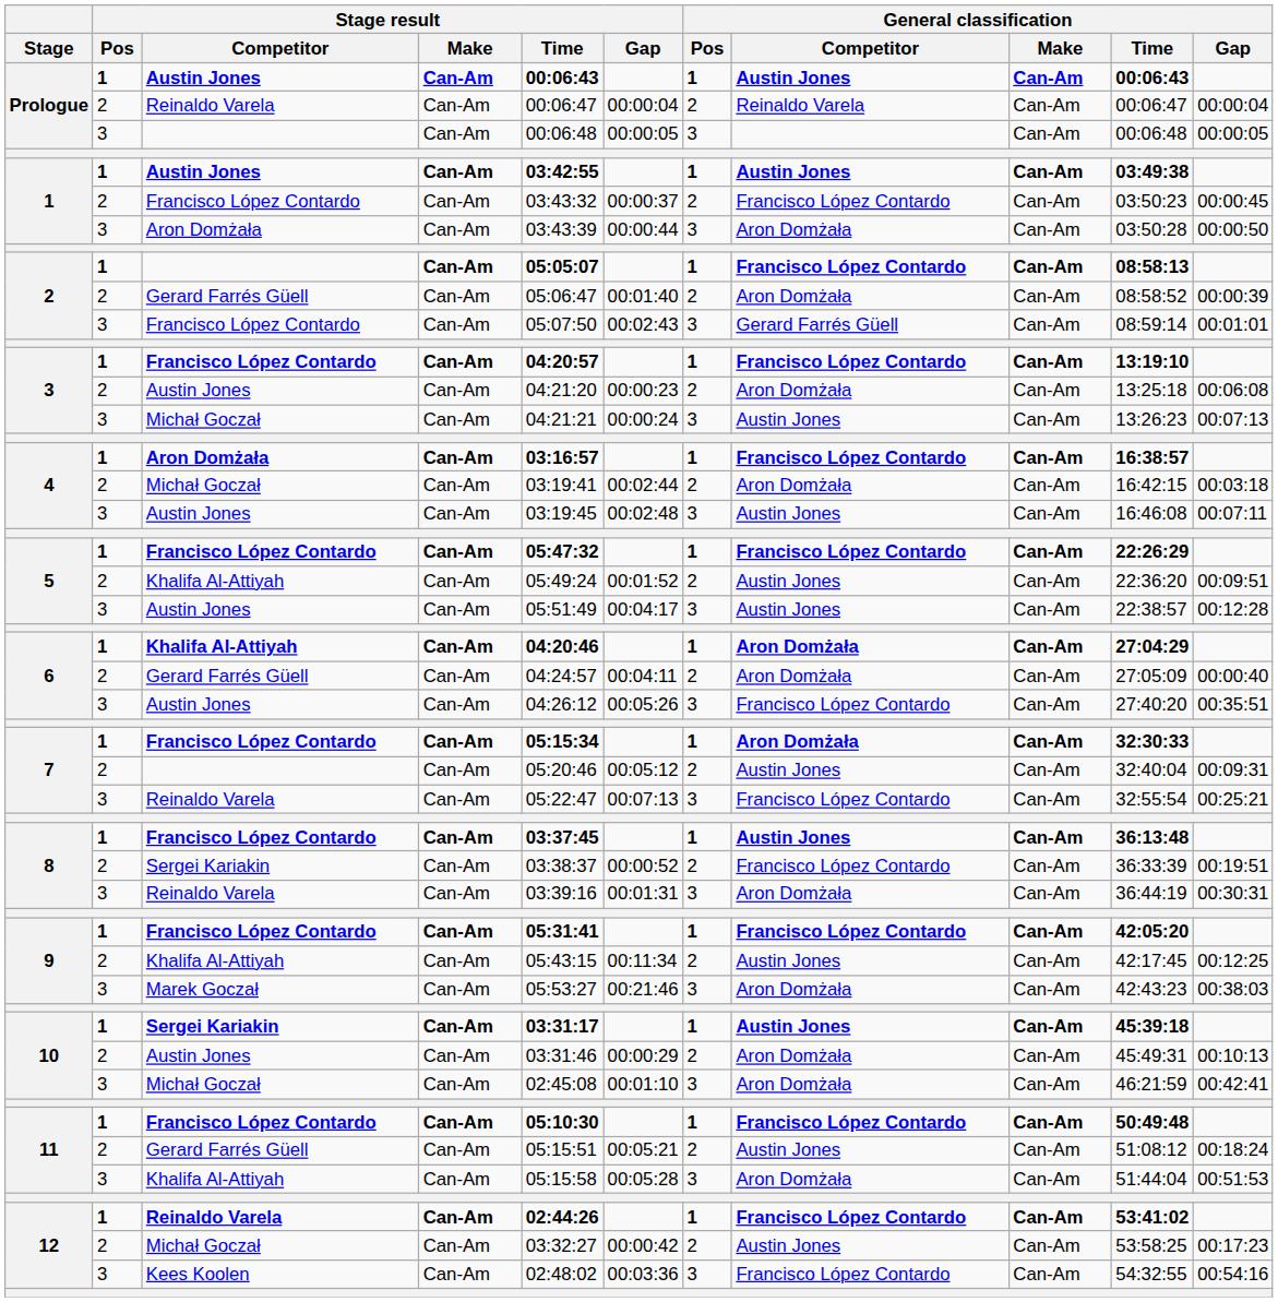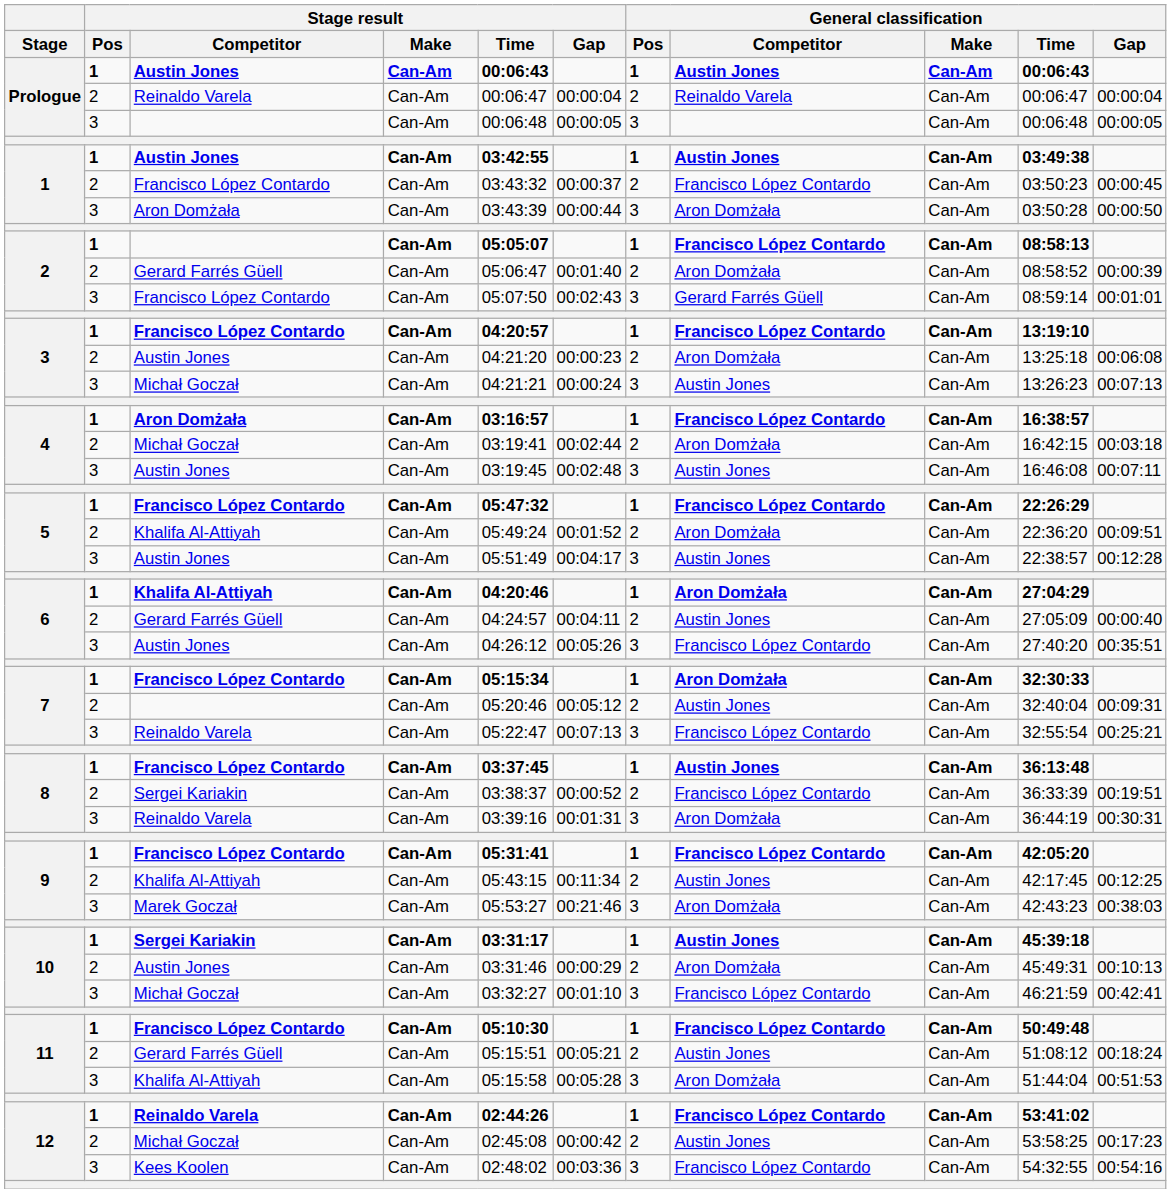 <table class="wikitable" style="font-size:85%;">
 <tr>
 <th></th>
 <th colspan=5>Stage result</th>
 <th colspan=5>General classification</th>
 </tr>
 <tr>
 <th width="40px">Stage</th>
 <th width="30px">Pos</th>
 <th width="200px">Competitor</th>
 <th width="70px">Make</th>
 <th width="40px">Time</th>
 <th width="40px">Gap</th>
 <th width="30px">Pos</th>
 <th width="200px">Competitor</th>
 <th width="70px">Make</th>
 <th width="40px">Time</th>
 <th width="40px">Gap</th>
 </tr>
 <tr>
 <th rowspan=3>Prologue</th>
 <td><strong>1</strong></td>
 <td><strong> <a href='#'>Austin Jones</a></strong></td>
 <td><strong><a href='#'>Can-Am</a></strong></td>
 <td><strong>00:06:43</strong></td>
 <td></td>
 <td><strong>1</strong></td>
 <td><strong> <a href='#'>Austin Jones</a></strong></td>
 <td><strong><a href='#'>Can-Am</a></strong></td>
 <td><strong>00:06:43</strong></td>
 <td></td>
 </tr>
 <tr>
 <td>2</td>
 <td> <a href='#'>Reinaldo Varela</a></td>
 <td>Can-Am</td>
 <td>00:06:47</td>
 <td>00:00:04</td>
 <td>2</td>
 <td> <a href='#'>Reinaldo Varela</a></td>
 <td>Can-Am</td>
 <td>00:06:47</td>
 <td>00:00:04</td>
 </tr>
 <tr>
 <td>3</td>
 <td> </td>
 <td>Can-Am</td>
 <td>00:06:48</td>
 <td>00:00:05</td>
 <td>3</td>
 <td> </td>
 <td>Can-Am</td>
 <td>00:06:48</td>
 <td>00:00:05</td>
 </tr>
 <tr>
 <th colspan=11></th>
 </tr>
 <tr>
 <th rowspan=3>1</th>
 <td><strong>1</strong></td>
 <td><strong> <a href='#'>Austin Jones</a></strong></td>
 <td><strong>Can-Am</strong></td>
 <td><strong>03:42:55</strong></td>
 <td></td>
 <td><strong>1</strong></td>
 <td><strong> <a href='#'>Austin Jones</a></strong></td>
 <td><strong>Can-Am</strong></td>
 <td><strong>03:49:38</strong></td>
 <td></td>
 </tr>
 <tr>
 <td>2</td>
 <td> <a href='#'>Francisco López Contardo</a></td>
 <td>Can-Am</td>
 <td>03:43:32</td>
 <td>00:00:37</td>
 <td>2</td>
 <td> <a href='#'>Francisco López Contardo</a></td>
 <td>Can-Am</td>
 <td>03:50:23</td>
 <td>00:00:45</td>
 </tr>
 <tr>
 <td>3</td>
 <td> <a href='#'>Aron Domżała</a></td>
 <td>Can-Am</td>
 <td>03:43:39</td>
 <td>00:00:44</td>
 <td>3</td>
 <td> <a href='#'>Aron Domżała</a></td>
 <td>Can-Am</td>
 <td>03:50:28</td>
 <td>00:00:50</td>
 </tr>
 <tr>
 <th colspan=11></th>
 </tr>
 <tr>
 <th rowspan=3>2</th>
 <td><strong>1</strong></td>
 <td><strong> </strong></td>
 <td><strong>Can-Am</strong></td>
 <td><strong>05:05:07</strong></td>
 <td></td>
 <td><strong>1</strong></td>
 <td><strong> <a href='#'>Francisco López Contardo</a></strong></td>
 <td><strong>Can-Am</strong></td>
 <td><strong>08:58:13</strong></td>
 <td></td>
 </tr>
 <tr>
 <td>2</td>
 <td> <a href='#'>Gerard Farrés Güell</a></td>
 <td>Can-Am</td>
 <td>05:06:47</td>
 <td>00:01:40</td>
 <td>2</td>
 <td> <a href='#'>Aron Domżała</a></td>
 <td>Can-Am</td>
 <td>08:58:52</td>
 <td>00:00:39</td>
 </tr>
 <tr>
 <td>3</td>
 <td> <a href='#'>Francisco López Contardo</a></td>
 <td>Can-Am</td>
 <td>05:07:50</td>
 <td>00:02:43</td>
 <td>3</td>
 <td> <a href='#'>Gerard Farrés Güell</a></td>
 <td>Can-Am</td>
 <td>08:59:14</td>
 <td>00:01:01</td>
 </tr>
 <tr>
 <th colspan=11></th>
 </tr>
 <tr>
 <th rowspan=3>3</th>
 <td><strong>1</strong></td>
 <td><strong> <a href='#'>Francisco López Contardo</a></strong></td>
 <td><strong>Can-Am</strong></td>
 <td><strong>04:20:57</strong></td>
 <td></td>
 <td><strong>1</strong></td>
 <td><strong> <a href='#'>Francisco López Contardo</a></strong></td>
 <td><strong>Can-Am</strong></td>
 <td><strong>13:19:10</strong></td>
 <td></td>
 </tr>
 <tr>
 <td>2</td>
 <td> <a href='#'>Austin Jones</a></td>
 <td>Can-Am</td>
 <td>04:21:20</td>
 <td>00:00:23</td>
 <td>2</td>
 <td> <a href='#'>Aron Domżała</a></td>
 <td>Can-Am</td>
 <td>13:25:18</td>
 <td>00:06:08</td>
 </tr>
 <tr>
 <td>3</td>
 <td> <a href='#'>Michał Goczał</a></td>
 <td>Can-Am</td>
 <td>04:21:21</td>
 <td>00:00:24</td>
 <td>3</td>
 <td> <a href='#'>Austin Jones</a></td>
 <td>Can-Am</td>
 <td>13:26:23</td>
 <td>00:07:13</td>
 </tr>
 <tr>
 <th colspan=11></th>
 </tr>
 <tr>
 <th rowspan=3>4</th>
 <td><strong>1</strong></td>
 <td><strong> <a href='#'>Aron Domżała</a></strong></td>
 <td><strong>Can-Am</strong></td>
 <td><strong>03:16:57</strong></td>
 <td></td>
 <td><strong>1</strong></td>
 <td><strong> <a href='#'>Francisco López Contardo</a></strong></td>
 <td><strong>Can-Am</strong></td>
 <td><strong>16:38:57</strong></td>
 <td></td>
 </tr>
 <tr>
 <td>2</td>
 <td> <a href='#'>Michał Goczał</a></td>
 <td>Can-Am</td>
 <td>03:19:41</td>
 <td>00:02:44</td>
 <td>2</td>
 <td> <a href='#'>Aron Domżała</a></td>
 <td>Can-Am</td>
 <td>16:42:15</td>
 <td>00:03:18</td>
 </tr>
 <tr>
 <td>3</td>
 <td> <a href='#'>Austin Jones</a></td>
 <td>Can-Am</td>
 <td>03:19:45</td>
 <td>00:02:48</td>
 <td>3</td>
 <td> <a href='#'>Austin Jones</a></td>
 <td>Can-Am</td>
 <td>16:46:08</td>
 <td>00:07:11</td>
 </tr>
 <tr>
 <th colspan=11></th>
 </tr>
 <tr>
 <th rowspan=3>5</th>
 <td><strong>1</strong></td>
 <td><strong> <a href='#'>Francisco López Contardo</a></strong></td>
 <td><strong>Can-Am</strong></td>
 <td><strong>05:47:32</strong></td>
 <td></td>
 <td><strong>1</strong></td>
 <td><strong> <a href='#'>Francisco López Contardo</a></strong></td>
 <td><strong>Can-Am</strong></td>
 <td><strong>22:26:29</strong></td>
 <td></td>
 </tr>
 <tr>
 <td>2</td>
 <td> <a href='#'>Khalifa Al-Attiyah</a></td>
 <td>Can-Am</td>
 <td>05:49:24</td>
 <td>00:01:52</td>
 <td>2</td>
-<td> <a href='#'>Austin Jones</a></td>
+<td> <a href='#'>Aron Domżała</a></td>
 <td>Can-Am</td>
 <td>22:36:20</td>
 <td>00:09:51</td>
 </tr>
 <tr>
 <td>3</td>
 <td> <a href='#'>Austin Jones</a></td>
 <td>Can-Am</td>
 <td>05:51:49</td>
 <td>00:04:17</td>
 <td>3</td>
 <td> <a href='#'>Austin Jones</a></td>
 <td>Can-Am</td>
 <td>22:38:57</td>
 <td>00:12:28</td>
 </tr>
 <tr>
 <th colspan=11></th>
 </tr>
 <tr>
 <th rowspan=3>6</th>
 <td><strong>1</strong></td>
 <td><strong> <a href='#'>Khalifa Al-Attiyah</a></strong></td>
 <td><strong>Can-Am</strong></td>
 <td><strong>04:20:46</strong></td>
 <td></td>
 <td><strong>1</strong></td>
 <td><strong> <a href='#'>Aron Domżała</a></strong></td>
 <td><strong>Can-Am</strong></td>
 <td><strong>27:04:29</strong></td>
 <td></td>
 </tr>
 <tr>
 <td>2</td>
 <td> <a href='#'>Gerard Farrés Güell</a></td>
 <td>Can-Am</td>
 <td>04:24:57</td>
 <td>00:04:11</td>
 <td>2</td>
-<td> <a href='#'>Aron Domżała</a></td>
+<td> <a href='#'>Austin Jones</a></td>
 <td>Can-Am</td>
 <td>27:05:09</td>
 <td>00:00:40</td>
 </tr>
 <tr>
 <td>3</td>
 <td> <a href='#'>Austin Jones</a></td>
 <td>Can-Am</td>
 <td>04:26:12</td>
 <td>00:05:26</td>
 <td>3</td>
 <td> <a href='#'>Francisco López Contardo</a></td>
 <td>Can-Am</td>
 <td>27:40:20</td>
 <td>00:35:51</td>
 </tr>
 <tr>
 <th colspan=11></th>
 </tr>
 <tr>
 <th rowspan=3>7</th>
 <td><strong>1</strong></td>
 <td><strong> <a href='#'>Francisco López Contardo</a></strong></td>
 <td><strong>Can-Am</strong></td>
 <td><strong>05:15:34</strong></td>
 <td></td>
 <td><strong>1</strong></td>
 <td><strong> <a href='#'>Aron Domżała</a></strong></td>
 <td><strong>Can-Am</strong></td>
 <td><strong>32:30:33</strong></td>
 <td></td>
 </tr>
 <tr>
 <td>2</td>
 <td> </td>
 <td>Can-Am</td>
 <td>05:20:46</td>
 <td>00:05:12</td>
 <td>2</td>
 <td> <a href='#'>Austin Jones</a></td>
 <td>Can-Am</td>
 <td>32:40:04</td>
 <td>00:09:31</td>
 </tr>
 <tr>
 <td>3</td>
 <td> <a href='#'>Reinaldo Varela</a></td>
 <td>Can-Am</td>
 <td>05:22:47</td>
 <td>00:07:13</td>
 <td>3</td>
 <td> <a href='#'>Francisco López Contardo</a></td>
 <td>Can-Am</td>
 <td>32:55:54</td>
 <td>00:25:21</td>
 </tr>
 <tr>
 <th colspan=11></th>
 </tr>
 <tr>
 <th rowspan=3>8</th>
 <td><strong>1</strong></td>
 <td><strong> <a href='#'>Francisco López Contardo</a></strong></td>
 <td><strong>Can-Am</strong></td>
 <td><strong>03:37:45</strong></td>
 <td></td>
 <td><strong>1</strong></td>
 <td><strong> <a href='#'>Austin Jones</a></strong></td>
 <td><strong>Can-Am</strong></td>
 <td><strong>36:13:48</strong></td>
 <td></td>
 </tr>
 <tr>
 <td>2</td>
 <td> <a href='#'>Sergei Kariakin</a></td>
 <td>Can-Am</td>
 <td>03:38:37</td>
 <td>00:00:52</td>
 <td>2</td>
 <td> <a href='#'>Francisco López Contardo</a></td>
 <td>Can-Am</td>
 <td>36:33:39</td>
 <td>00:19:51</td>
 </tr>
 <tr>
 <td>3</td>
 <td> <a href='#'>Reinaldo Varela</a></td>
 <td>Can-Am</td>
 <td>03:39:16</td>
 <td>00:01:31</td>
 <td>3</td>
 <td> <a href='#'>Aron Domżała</a></td>
 <td>Can-Am</td>
 <td>36:44:19</td>
 <td>00:30:31</td>
 </tr>
 <tr>
 <th colspan=11></th>
 </tr>
 <tr>
 <th rowspan=3>9</th>
 <td><strong>1</strong></td>
 <td><strong> <a href='#'>Francisco López Contardo</a></strong></td>
 <td><strong>Can-Am</strong></td>
 <td><strong>05:31:41</strong></td>
 <td></td>
 <td><strong>1</strong></td>
 <td><strong> <a href='#'>Francisco López Contardo</a></strong></td>
 <td><strong>Can-Am</strong></td>
 <td><strong>42:05:20</strong></td>
 <td></td>
 </tr>
 <tr>
 <td>2</td>
 <td> <a href='#'>Khalifa Al-Attiyah</a></td>
 <td>Can-Am</td>
 <td>05:43:15</td>
 <td>00:11:34</td>
 <td>2</td>
 <td> <a href='#'>Austin Jones</a></td>
 <td>Can-Am</td>
 <td>42:17:45</td>
 <td>00:12:25</td>
 </tr>
 <tr>
 <td>3</td>
 <td> <a href='#'>Marek Goczał</a></td>
 <td>Can-Am</td>
 <td>05:53:27</td>
 <td>00:21:46</td>
 <td>3</td>
 <td> <a href='#'>Aron Domżała</a></td>
 <td>Can-Am</td>
 <td>42:43:23</td>
 <td>00:38:03</td>
 </tr>
 <tr>
 <th colspan=11></th>
 </tr>
 <tr>
 <th rowspan=3>10</th>
 <td><strong>1</strong></td>
 <td><strong> <a href='#'>Sergei Kariakin</a></strong></td>
 <td><strong>Can-Am</strong></td>
 <td><strong>03:31:17</strong></td>
 <td></td>
 <td><strong>1</strong></td>
 <td><strong> <a href='#'>Austin Jones</a></strong></td>
 <td><strong>Can-Am</strong></td>
 <td><strong>45:39:18</strong></td>
 <td></td>
 </tr>
 <tr>
 <td>2</td>
 <td> <a href='#'>Austin Jones</a></td>
 <td>Can-Am</td>
 <td>03:31:46</td>
 <td>00:00:29</td>
 <td>2</td>
 <td> <a href='#'>Aron Domżała</a></td>
 <td>Can-Am</td>
 <td>45:49:31</td>
 <td>00:10:13</td>
 </tr>
 <tr>
 <td>3</td>
 <td> <a href='#'>Michał Goczał</a></td>
 <td>Can-Am</td>
-<td>02:45:08</td>
+<td>03:32:27</td>
 <td>00:01:10</td>
 <td>3</td>
-<td> <a href='#'>Aron Domżała</a></td>
+<td> <a href='#'>Francisco López Contardo</a></td>
 <td>Can-Am</td>
 <td>46:21:59</td>
 <td>00:42:41</td>
 </tr>
 <tr>
 <th colspan=11></th>
 </tr>
 <tr>
 <th rowspan=3>11</th>
 <td><strong>1</strong></td>
 <td><strong> <a href='#'>Francisco López Contardo</a></strong></td>
 <td><strong>Can-Am</strong></td>
 <td><strong>05:10:30</strong></td>
 <td></td>
 <td><strong>1</strong></td>
 <td><strong> <a href='#'>Francisco López Contardo</a></strong></td>
 <td><strong>Can-Am</strong></td>
 <td><strong>50:49:48</strong></td>
 <td></td>
 </tr>
 <tr>
 <td>2</td>
 <td> <a href='#'>Gerard Farrés Güell</a></td>
 <td>Can-Am</td>
 <td>05:15:51</td>
 <td>00:05:21</td>
 <td>2</td>
 <td> <a href='#'>Austin Jones</a></td>
 <td>Can-Am</td>
 <td>51:08:12</td>
 <td>00:18:24</td>
 </tr>
 <tr>
 <td>3</td>
 <td> <a href='#'>Khalifa Al-Attiyah</a></td>
 <td>Can-Am</td>
 <td>05:15:58</td>
 <td>00:05:28</td>
 <td>3</td>
 <td> <a href='#'>Aron Domżała</a></td>
 <td>Can-Am</td>
 <td>51:44:04</td>
 <td>00:51:53</td>
 </tr>
 <tr>
 <th colspan=11></th>
 </tr>
 <tr>
 <th rowspan=3>12</th>
 <td><strong>1</strong></td>
 <td><strong> <a href='#'>Reinaldo Varela</a></strong></td>
 <td><strong>Can-Am</strong></td>
 <td><strong>02:44:26</strong></td>
 <td></td>
 <td><strong>1</strong></td>
 <td><strong> <a href='#'>Francisco López Contardo</a></strong></td>
 <td><strong>Can-Am</strong></td>
 <td><strong>53:41:02</strong></td>
 <td></td>
 </tr>
 <tr>
 <td>2</td>
 <td> <a href='#'>Michał Goczał</a></td>
 <td>Can-Am</td>
-<td>03:32:27</td>
+<td>02:45:08</td>
 <td>00:00:42</td>
 <td>2</td>
 <td> <a href='#'>Austin Jones</a></td>
 <td>Can-Am</td>
 <td>53:58:25</td>
 <td>00:17:23</td>
 </tr>
 <tr>
 <td>3</td>
 <td> <a href='#'>Kees Koolen</a></td>
 <td>Can-Am</td>
 <td>02:48:02</td>
 <td>00:03:36</td>
 <td>3</td>
 <td> <a href='#'>Francisco López Contardo</a></td>
 <td>Can-Am</td>
 <td>54:32:55</td>
 <td>00:54:16</td>
 </tr>
 <tr>
 <th colspan=11></th>
 </tr>
 </table>
